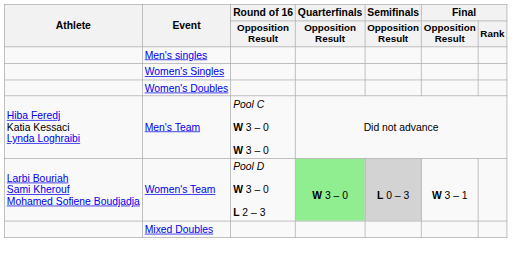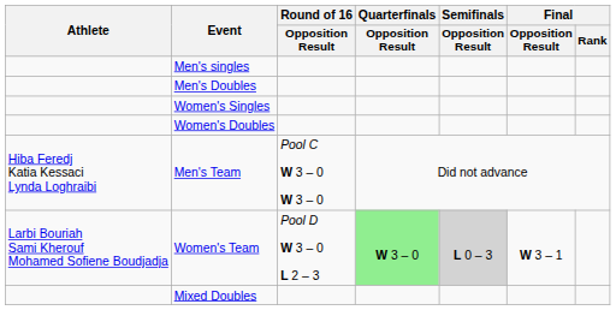 <table class="wikitable" style="font-size:90%;">
 <tr>
 <th rowspan=2>Athlete</th>
 <th rowspan=2>Event</th>
 <th>Round of 16</th>
 <th>Quarterfinals</th>
 <th>Semifinals</th>
 <th colspan="2">Final</th>
 </tr>
 <tr style="font-size:95%">
 <th>Opposition<br>Result</th>
 <th>Opposition<br>Result</th>
 <th>Opposition<br>Result</th>
 <th>Opposition<br>Result</th>
 <th>Rank</th>
 </tr>
 <tr align=center>
 <td align=left><a href='#'></a></td>
 <td align=left><a href='#'>Men's singles</a></td>
+<td></td>
+<td></td>
+<td></td>
+<td></td>
+<td></td>
+</tr>
+<tr align=center>
+<td align=left><a href='#'></a><br><a href='#'></a></td>
+<td align=left><a href='#'>Men's Doubles</a></td>
 <td></td>
 <td></td>
 <td></td>
 <td></td>
 <td></td>
 </tr>
 <tr align=center>
 <td align=left><a href='#'></a></td>
 <td align=left><a href='#'>Women's Singles</a></td>
 <td></td>
 <td></td>
 <td></td>
 <td></td>
 <td></td>
 </tr>
 <tr align=center>
 <td align=left><a href='#'></a><br><a href='#'></a></td>
 <td align=left><a href='#'>Women's Doubles</a></td>
 <td></td>
 <td></td>
 <td></td>
 <td></td>
 <td></td>
 </tr>
 <tr align=center>
 <td align=left><a href='#'>Hiba Feredj</a><br>Katia Kessaci<br><a href='#'>Lynda Loghraibi</a></td>
 <td align=left><a href='#'>Men's Team</a></td>
 <td align=left><em>Pool C</em><br><br><strong>W</strong> 3 – 0<br><br><strong>W</strong> 3 – 0</td>
 <td colspan=4>Did not advance</td>
 </tr>
 <tr align=center>
 <td align=left><a href='#'>Larbi Bouriah</a><br><a href='#'>Sami Kherouf</a><br><a href='#'>Mohamed Sofiene Boudjadja</a></td>
 <td align=left><a href='#'>Women's Team</a></td>
 <td align=left><em>Pool D</em><br><br><strong>W</strong> 3 – 0<br><br><strong>L</strong> 2 – 3</td>
 <td style="background: lightgreen;"><br><strong>W</strong> 3 – 0</td>
 <td style="background: lightgrey;"><br><strong>L</strong> 0 – 3</td>
 <td><br><strong>W</strong> 3 – 1</td>
 <td></td>
 </tr>
 <tr align=center>
 <td align=left><a href='#'></a><br><a href='#'></a></td>
 <td align=left><a href='#'>Mixed Doubles</a></td>
 <td></td>
 <td></td>
 <td></td>
 <td></td>
 <td></td>
 </tr>
 </table>
